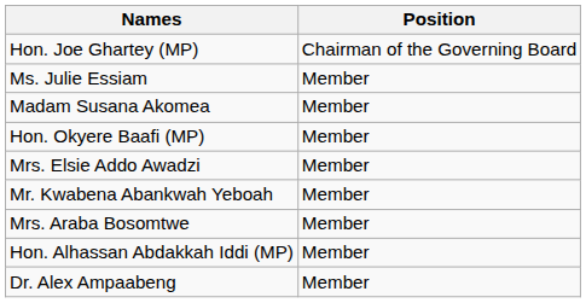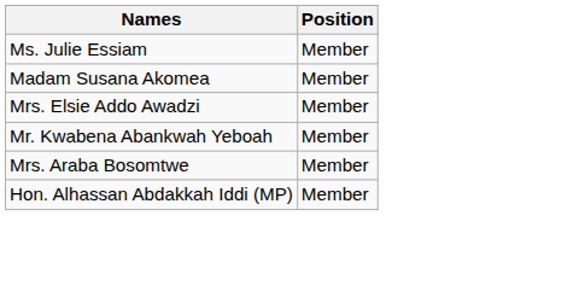 <table class="wikitable">
 <tr>
 <th>Names</th>
 <th>Position</th>
-</tr>
-<tr>
-<td>Hon. Joe Ghartey (MP)</td>
-<td>Chairman of the Governing Board</td>
 </tr>
 <tr>
 <td>Ms. Julie Essiam</td>
 <td>Member</td>
 </tr>
 <tr>
 <td>Madam Susana Akomea</td>
-<td>Member</td>
-</tr>
-<tr>
-<td>Hon. Okyere Baafi (MP)</td>
 <td>Member</td>
 </tr>
 <tr>
 <td>Mrs. Elsie Addo Awadzi</td>
 <td>Member</td>
 </tr>
 <tr>
 <td>Mr. Kwabena Abankwah Yeboah</td>
 <td>Member</td>
 </tr>
 <tr>
 <td>Mrs. Araba Bosomtwe</td>
 <td>Member</td>
 </tr>
 <tr>
 <td>Hon. Alhassan Abdakkah Iddi (MP)</td>
 <td>Member</td>
 </tr>
-<tr>
-<td>Dr. Alex Ampaabeng</td>
-<td>Member</td>
-</tr>
 </table>
